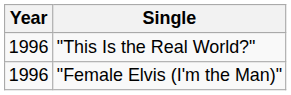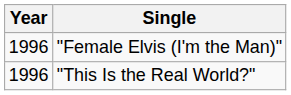 <table class="wikitable">
 <tr>
 <th>Year</th>
 <th>Single</th>
 </tr>
 <tr>
 <td>1996</td>
-<td>"This Is the Real World?"</td>
+<td>"Female Elvis (I'm the Man)"</td>
 </tr>
 <tr>
 <td>1996</td>
-<td>"Female Elvis (I'm the Man)"</td>
+<td>"This Is the Real World?"</td>
 </tr>
 </table>
